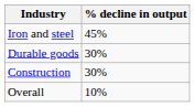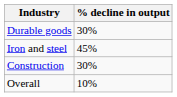 <table class="wikitable floatright">
 <tr>
 <th>Industry</th>
 <th>% decline in output</th>
 </tr>
 <tr>
+<td><a href='#'>Durable goods</a></td>
+<td>30%</td>
+</tr>
+<tr>
 <td><a href='#'>Iron</a> and <a href='#'>steel</a></td>
 <td>45%</td>
-</tr>
-<tr>
-<td><a href='#'>Durable goods</a></td>
-<td>30%</td>
 </tr>
 <tr>
 <td><a href='#'>Construction</a></td>
 <td>30%</td>
 </tr>
 <tr>
 <td>Overall</td>
 <td>10%</td>
 </tr>
 </table>
